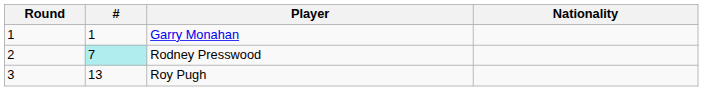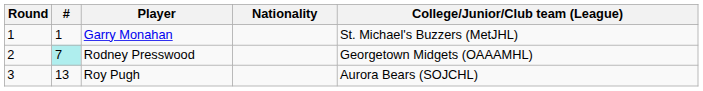 <table class="wikitable">
 <tr align="center">
 <th bgcolor="#DDDDFF" width="4.0%">Round</th>
 <th bgcolor="#DDDDFF" width="4.0%">#</th>
 <th bgcolor="#DDDDFF" width="21.0%">Player</th>
 <th bgcolor="#DDDDFF" width="14.5%">Nationality</th>
+<th bgcolor="#DDDDFF" width="50.0%">College/Junior/Club team (League)</th>
 </tr>
 <tr>
 <td>1</td>
 <td>1</td>
 <td><a href='#'>Garry Monahan</a></td>
 <td></td>
+<td>St. Michael's Buzzers (MetJHL)</td>
 </tr>
 <tr>
 <td>2</td>
 <td style="background: paleturquoise;">7</td>
 <td>Rodney Presswood</td>
 <td></td>
+<td>Georgetown Midgets (OAAAMHL)</td>
 </tr>
 <tr>
 <td>3</td>
 <td>13</td>
 <td>Roy Pugh</td>
 <td></td>
+<td>Aurora Bears (SOJCHL)</td>
 </tr>
 </table>
